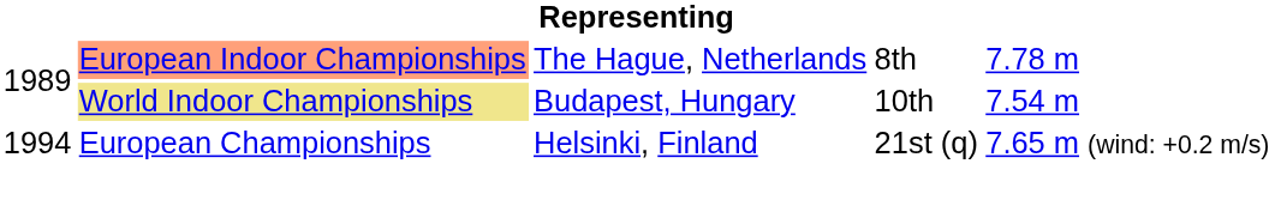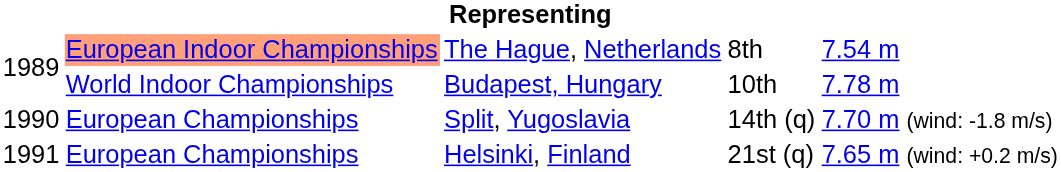 <table>
 <tr>
 <th colspan="5">Representing </th>
 </tr>
 <tr>
 <td rowspan=2>1989</td>
 <td style="background: lightsalmon;"><a href='#'>European Indoor Championships</a></td>
 <td><a href='#'>The Hague</a>, <a href='#'>Netherlands</a></td>
 <td>8th</td>
+<td><a href='#'>7.54 m</a></td>
+</tr>
+<tr>
+<td><a href='#'>World Indoor Championships</a></td>
+<td><a href='#'>Budapest, Hungary</a></td>
+<td>10th</td>
 <td><a href='#'>7.78 m</a></td>
 </tr>
 <tr>
-<td style="background: khaki;"><a href='#'>World Indoor Championships</a></td>
-<td><a href='#'>Budapest, Hungary</a></td>
-<td>10th</td>
-<td><a href='#'>7.54 m</a></td>
+<td>1990</td>
+<td><a href='#'>European Championships</a></td>
+<td><a href='#'>Split</a>, <a href='#'>Yugoslavia</a></td>
+<td>14th (q)</td>
+<td><a href='#'>7.70 m</a> <small>(wind: -1.8 m/s)</small></td>
 </tr>
 <tr 1993 World Championshipin>
-<td>1994</td>
+<td>1991</td>
 <td><a href='#'>European Championships</a></td>
 <td><a href='#'>Helsinki</a>, <a href='#'>Finland</a></td>
 <td>21st (q)</td>
 <td><a href='#'>7.65 m</a> <small>(wind: +0.2 m/s)</small></td>
 </tr>
 </table>
